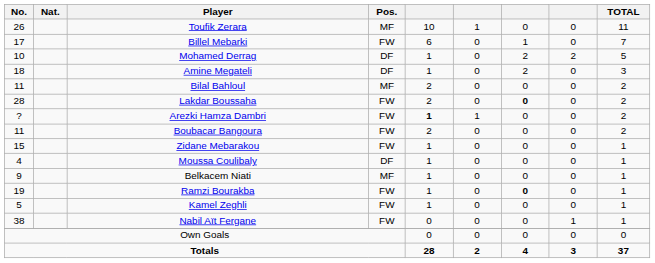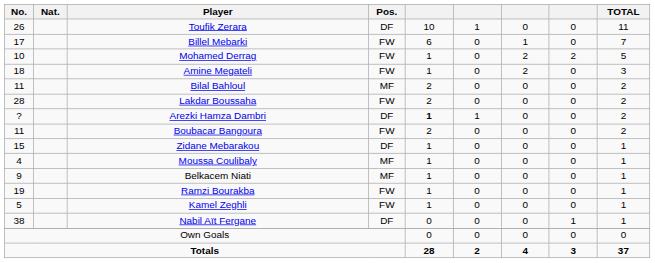 <table class="wikitable sortable alternance"  style="font-size:85%; text-align:center; line-height:14px; width:70%;">
 <tr>
 <th width=10>No.</th>
 <th width=10>Nat.</th>
 <th scope="col" style="width:285px;">Player</th>
 <th width=10>Pos.</th>
 <th width=40></th>
 <th width=40></th>
 <th width=40></th>
 <th width=40></th>
 <th width=10>TOTAL</th>
 </tr>
 <tr>
 <td>26</td>
 <td></td>
 <td><a href='#'>Toufik Zerara</a></td>
-<td>MF</td>
+<td>DF</td>
 <td>10</td>
 <td>1</td>
 <td>0</td>
 <td>0</td>
 <td>11</td>
 </tr>
 <tr>
 <td>17</td>
 <td></td>
 <td><a href='#'>Billel Mebarki</a></td>
 <td>FW</td>
 <td>6</td>
 <td>0</td>
 <td>1</td>
 <td>0</td>
 <td>7</td>
 </tr>
 <tr>
 <td>10</td>
 <td></td>
 <td><a href='#'>Mohamed Derrag</a></td>
-<td>DF</td>
+<td>FW</td>
 <td>1</td>
 <td>0</td>
 <td>2</td>
 <td>2</td>
 <td>5</td>
 </tr>
 <tr>
 <td>18</td>
 <td></td>
 <td><a href='#'>Amine Megateli</a></td>
-<td>DF</td>
+<td>FW</td>
 <td>1</td>
 <td>0</td>
 <td>2</td>
 <td>0</td>
 <td>3</td>
 </tr>
 <tr>
 <td>11</td>
 <td></td>
 <td><a href='#'>Bilal Bahloul</a></td>
 <td>MF</td>
 <td>2</td>
 <td>0</td>
 <td>0</td>
 <td>0</td>
 <td>2</td>
 </tr>
 <tr>
 <td>28</td>
 <td></td>
 <td><a href='#'>Lakdar Boussaha</a></td>
 <td>FW</td>
 <td>2</td>
 <td>0</td>
-<td><strong>0</strong></td>
+<td>0</td>
 <td>0</td>
 <td>2</td>
 </tr>
 <tr>
 <td>?</td>
 <td></td>
 <td><a href='#'>Arezki Hamza Dambri</a></td>
-<td>FW</td>
+<td>DF</td>
 <td><strong>1</strong></td>
 <td>1</td>
 <td>0</td>
 <td>0</td>
 <td>2</td>
 </tr>
 <tr>
 <td>11</td>
 <td></td>
 <td><a href='#'>Boubacar Bangoura</a></td>
 <td>FW</td>
 <td>2</td>
 <td>0</td>
 <td>0</td>
 <td>0</td>
 <td>2</td>
 </tr>
 <tr>
 <td>15</td>
 <td></td>
 <td><a href='#'>Zidane Mebarakou</a></td>
-<td>FW</td>
+<td>DF</td>
 <td>1</td>
 <td>0</td>
 <td>0</td>
 <td>0</td>
 <td>1</td>
 </tr>
 <tr>
 <td>4</td>
 <td></td>
 <td><a href='#'>Moussa Coulibaly</a></td>
-<td>DF</td>
+<td>MF</td>
 <td>1</td>
 <td>0</td>
 <td>0</td>
 <td>0</td>
 <td>1</td>
 </tr>
 <tr>
 <td>9</td>
 <td></td>
 <td>Belkacem Niati</td>
 <td>MF</td>
 <td>1</td>
 <td>0</td>
 <td>0</td>
 <td>0</td>
 <td>1</td>
 </tr>
 <tr>
 <td>19</td>
 <td></td>
 <td><a href='#'>Ramzi Bourakba</a></td>
 <td>FW</td>
 <td>1</td>
 <td>0</td>
-<td><strong>0</strong></td>
+<td>0</td>
 <td>0</td>
 <td>1</td>
 </tr>
 <tr>
 <td>5</td>
 <td></td>
 <td><a href='#'>Kamel Zeghli</a></td>
 <td>FW</td>
 <td>1</td>
 <td>0</td>
 <td>0</td>
 <td>0</td>
 <td>1</td>
 </tr>
 <tr>
 <td>38</td>
 <td></td>
 <td><a href='#'>Nabil Aït Fergane</a></td>
-<td>FW</td>
+<td>DF</td>
 <td>0</td>
 <td>0</td>
 <td>0</td>
 <td>1</td>
 <td>1</td>
 </tr>
 <tr>
 </tr>
 <tr class="sortbottom">
 <td colspan="4">Own Goals</td>
 <td>0</td>
 <td>0</td>
 <td>0</td>
 <td>0</td>
 <td>0</td>
 </tr>
 <tr class="sortbottom">
 <td colspan="4"><strong>Totals</strong></td>
 <td><strong>28</strong></td>
 <td><strong>2</strong></td>
 <td><strong>4</strong></td>
 <td><strong>3</strong></td>
 <td><strong>37</strong></td>
 </tr>
 </table>
